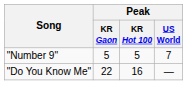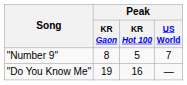 <table class="wikitable">
 <tr>
 <th rowspan="2">Song</th>
 <th colspan="3">Peak</th>
 </tr>
 <tr>
 <th><small>KR</small><em><br><a href='#'><small>Gaon</small></a></em></th>
 <th><small>KR</small><em><br><small><a href='#'>Hot 100</a></small></em></th>
 <th><small><a href='#'>US <br> World</a></small></th>
 </tr>
 <tr>
 <td>"Number 9"</td>
-<td align="center">5</td>
+<td align="center">8</td>
 <td align="center">5</td>
 <td align="center">7</td>
 </tr>
 <tr>
 <td>"Do You Know Me"</td>
-<td align="center">22</td>
+<td align="center">19</td>
 <td align="center">16</td>
 <td align="center">—</td>
 </tr>
 </table>
